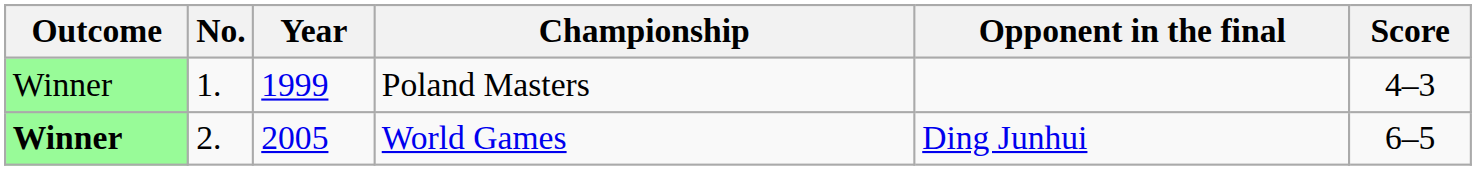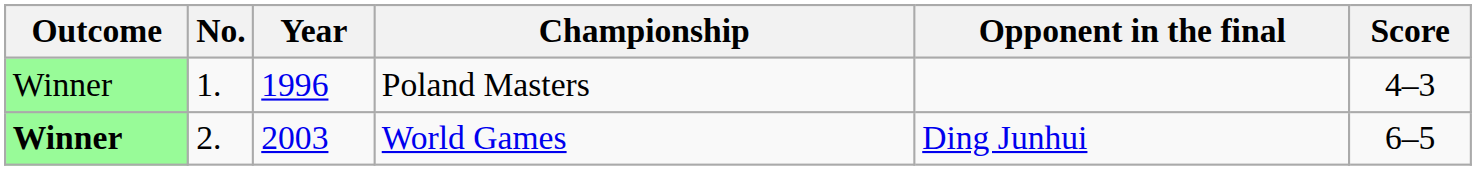 <table class="sortable wikitable">
 <tr>
 <th width="80">Outcome</th>
 <th width="20">No.</th>
 <th width="50">Year</th>
 <th width="250">Championship</th>
 <th width="200">Opponent in the final</th>
 <th width="50">Score</th>
 </tr>
 <tr>
 <td style="background:#98FB98">Winner</td>
 <td>1.</td>
-<td><a href='#'>1999</a></td>
+<td><a href='#'>1996</a></td>
 <td>Poland Masters</td>
 <td>  </td>
 <td align="center">4–3</td>
 </tr>
 <tr>
 <td style="background:#98fb98;"><strong>Winner</strong></td>
 <td>2.</td>
-<td><a href='#'>2005</a></td>
+<td><a href='#'>2003</a></td>
 <td><a href='#'>World Games</a></td>
 <td> <a href='#'>Ding Junhui</a></td>
 <td align="center">6–5</td>
 </tr>
 </table>
